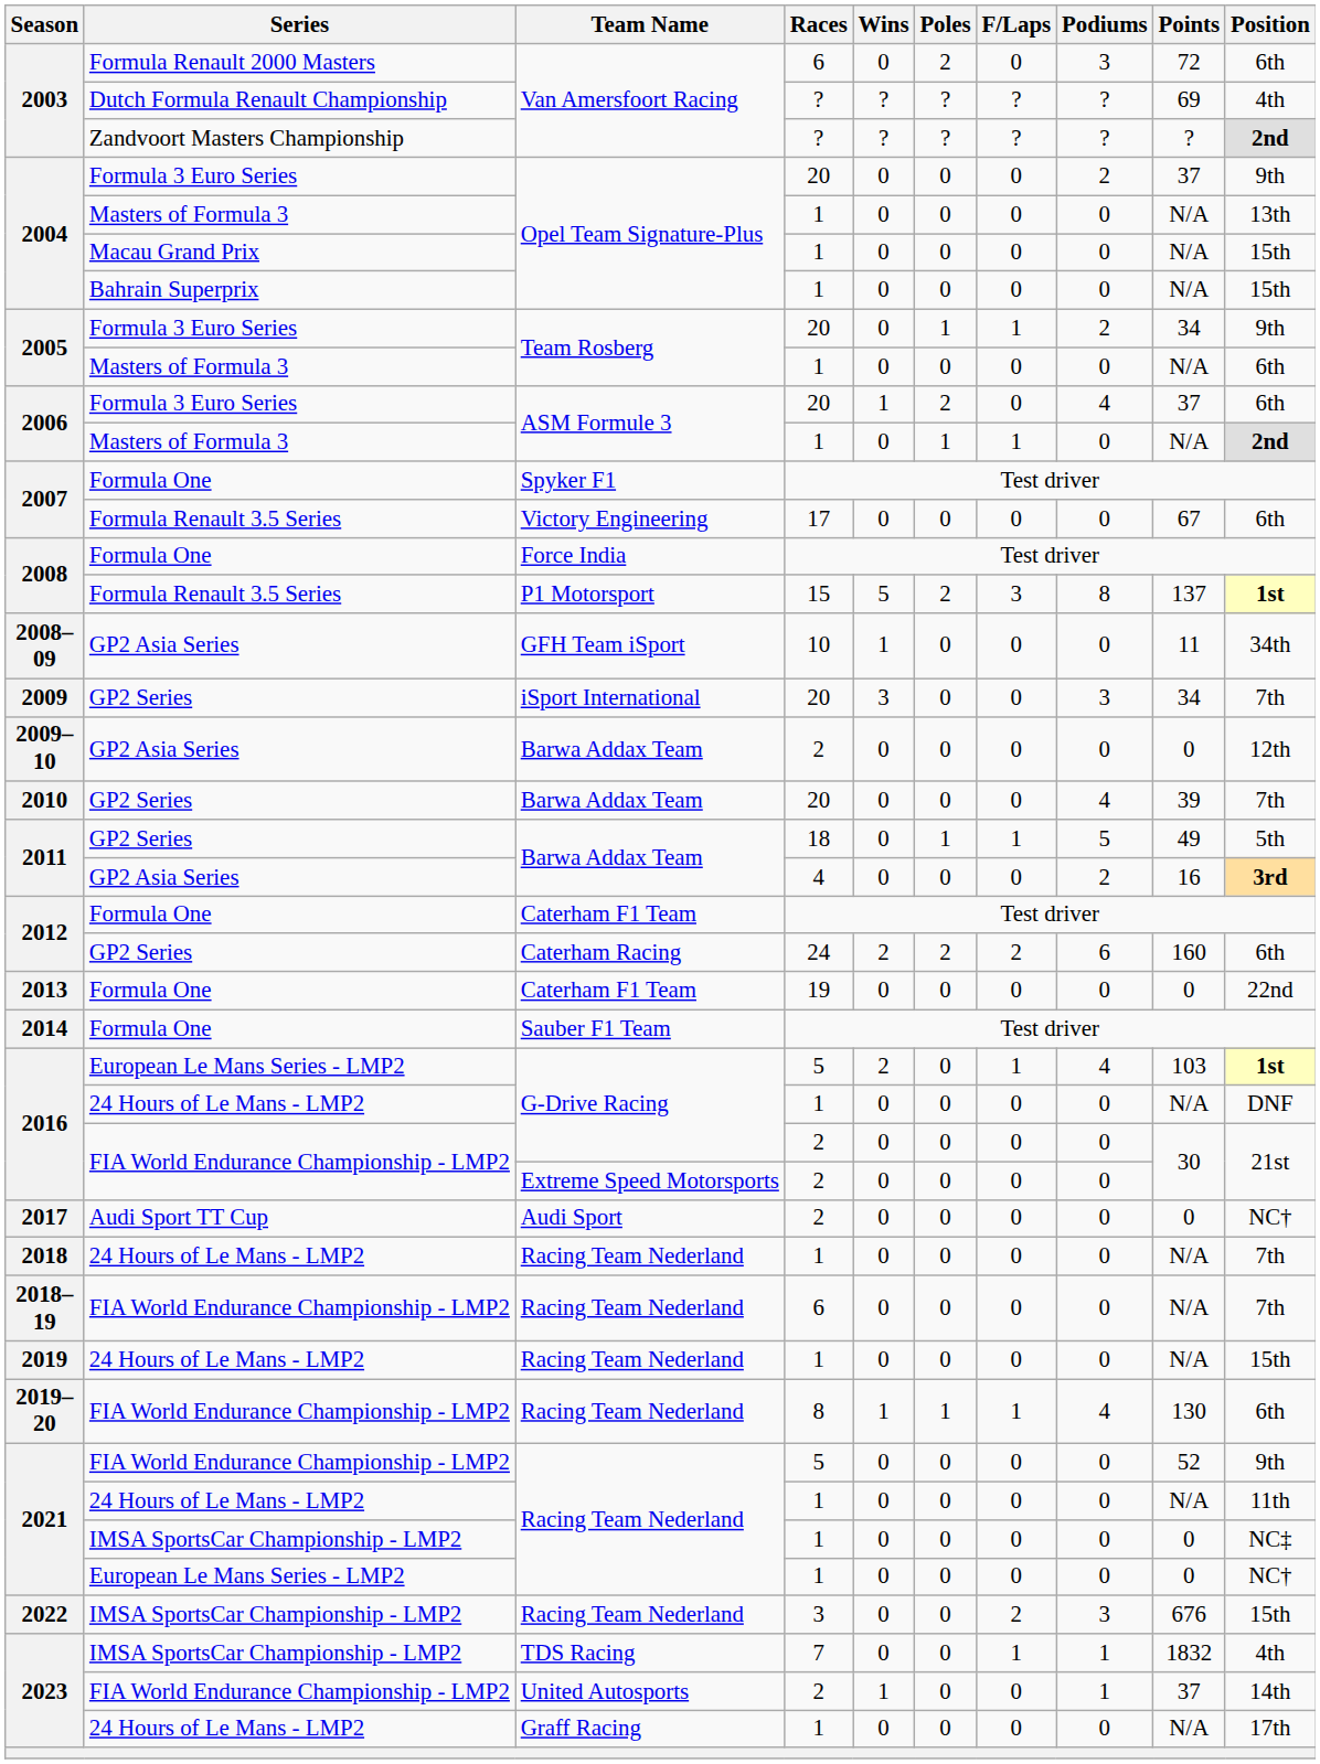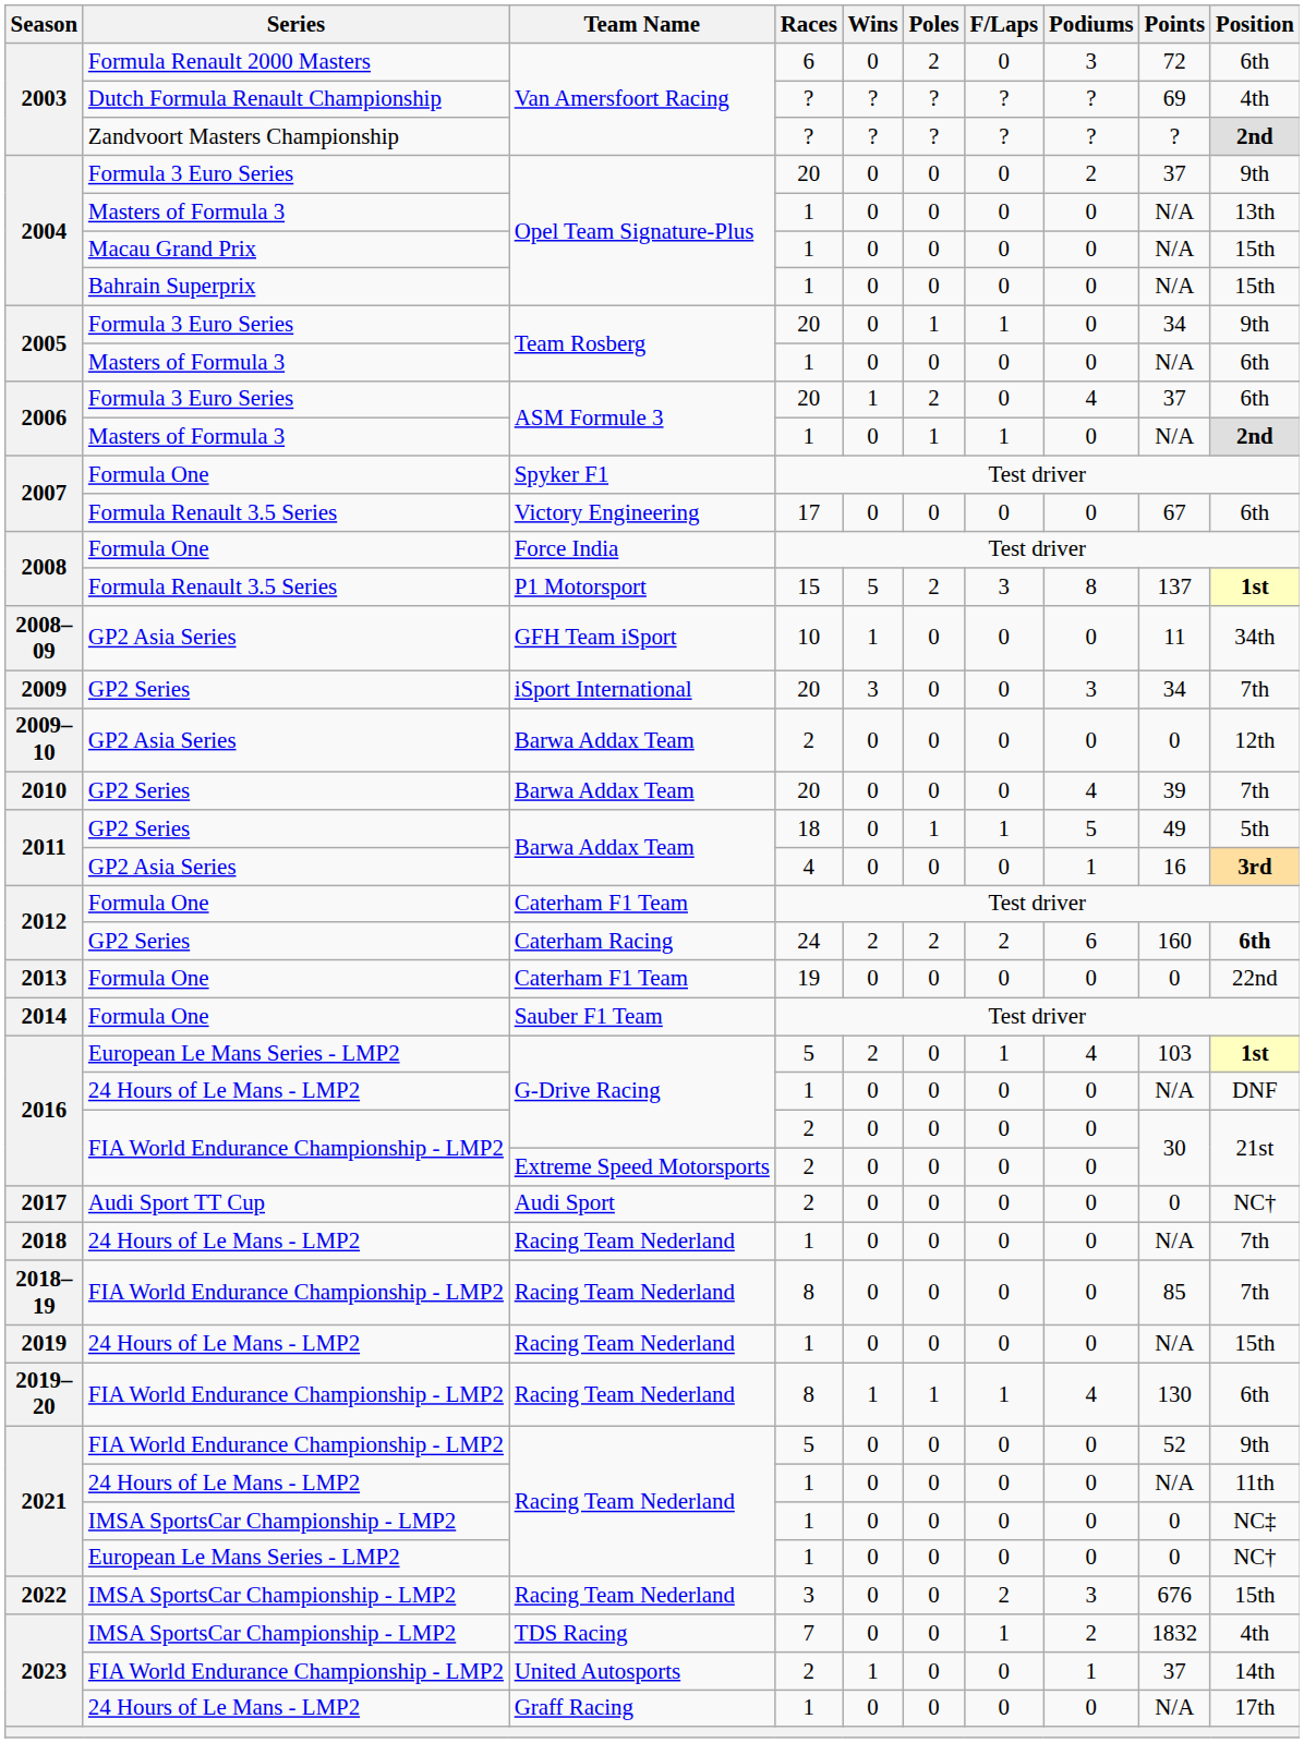 <table class="wikitable" style="font-size: 90%; text-align:center">
 <tr>
 <th>Season</th>
 <th>Series</th>
 <th>Team Name</th>
 <th>Races</th>
 <th>Wins</th>
 <th>Poles</th>
 <th>F/Laps</th>
 <th>Podiums</th>
 <th>Points</th>
 <th>Position</th>
 </tr>
 <tr>
 <th rowspan=3>2003</th>
 <td align=left><a href='#'>Formula Renault 2000 Masters</a></td>
 <td align=left rowspan=3><a href='#'>Van Amersfoort Racing</a></td>
 <td>6</td>
 <td>0</td>
 <td>2</td>
 <td>0</td>
 <td>3</td>
 <td>72</td>
 <td>6th</td>
 </tr>
 <tr>
 <td align=left><a href='#'>Dutch Formula Renault Championship</a></td>
 <td>?</td>
 <td>?</td>
 <td>?</td>
 <td>?</td>
 <td>?</td>
 <td>69</td>
 <td>4th</td>
 </tr>
 <tr>
 <td align=left>Zandvoort Masters Championship</td>
 <td>?</td>
 <td>?</td>
 <td>?</td>
 <td>?</td>
 <td>?</td>
 <td>?</td>
 <td style="background:#DFDFDF;"><strong>2nd</strong></td>
 </tr>
 <tr>
 <th rowspan=4>2004</th>
 <td align=left><a href='#'>Formula 3 Euro Series</a></td>
 <td align=left rowspan=4><a href='#'>Opel Team Signature-Plus</a></td>
 <td>20</td>
 <td>0</td>
 <td>0</td>
 <td>0</td>
 <td>2</td>
 <td>37</td>
 <td>9th</td>
 </tr>
 <tr>
 <td align=left><a href='#'>Masters of Formula 3</a></td>
 <td>1</td>
 <td>0</td>
 <td>0</td>
 <td>0</td>
 <td>0</td>
 <td>N/A</td>
 <td>13th</td>
 </tr>
 <tr>
 <td align=left><a href='#'>Macau Grand Prix</a></td>
 <td>1</td>
 <td>0</td>
 <td>0</td>
 <td>0</td>
 <td>0</td>
 <td>N/A</td>
 <td>15th</td>
 </tr>
 <tr>
 <td align=left><a href='#'>Bahrain Superprix</a></td>
 <td>1</td>
 <td>0</td>
 <td>0</td>
 <td>0</td>
 <td>0</td>
 <td>N/A</td>
 <td>15th</td>
 </tr>
 <tr>
 <th rowspan=2>2005</th>
 <td align=left><a href='#'>Formula 3 Euro Series</a></td>
 <td align=left rowspan=2><a href='#'>Team Rosberg</a></td>
 <td>20</td>
 <td>0</td>
 <td>1</td>
 <td>1</td>
-<td>2</td>
+<td>0</td>
 <td>34</td>
 <td>9th</td>
 </tr>
 <tr>
 <td align=left><a href='#'>Masters of Formula 3</a></td>
 <td>1</td>
 <td>0</td>
 <td>0</td>
 <td>0</td>
 <td>0</td>
 <td>N/A</td>
 <td>6th</td>
 </tr>
 <tr>
 <th rowspan=2>2006</th>
 <td align=left><a href='#'>Formula 3 Euro Series</a></td>
 <td align=left rowspan=2><a href='#'>ASM Formule 3</a></td>
 <td>20</td>
 <td>1</td>
 <td>2</td>
 <td>0</td>
 <td>4</td>
 <td>37</td>
 <td>6th</td>
 </tr>
 <tr>
 <td align=left><a href='#'>Masters of Formula 3</a></td>
 <td>1</td>
 <td>0</td>
 <td>1</td>
 <td>1</td>
 <td>0</td>
 <td>N/A</td>
 <td style="background:#DFDFDF;"><strong>2nd</strong></td>
 </tr>
 <tr>
 <th rowspan=2>2007</th>
 <td align=left><a href='#'>Formula One</a></td>
 <td align=left><a href='#'>Spyker F1</a></td>
 <td colspan=7>Test driver</td>
 </tr>
 <tr>
 <td align=left><a href='#'>Formula Renault 3.5 Series</a></td>
 <td align=left><a href='#'>Victory Engineering</a></td>
 <td>17</td>
 <td>0</td>
 <td>0</td>
 <td>0</td>
 <td>0</td>
 <td>67</td>
 <td>6th</td>
 </tr>
 <tr>
 <th rowspan=2>2008</th>
 <td align=left><a href='#'>Formula One</a></td>
 <td align=left><a href='#'>Force India</a></td>
 <td colspan=7>Test driver</td>
 </tr>
 <tr>
 <td align=left><a href='#'>Formula Renault 3.5 Series</a></td>
 <td align=left><a href='#'>P1 Motorsport</a></td>
 <td>15</td>
 <td>5</td>
 <td>2</td>
 <td>3</td>
 <td>8</td>
 <td>137</td>
 <td style="background:#FFFFBF;"><strong>1st</strong></td>
 </tr>
 <tr>
 <th>2008–09</th>
 <td align=left><a href='#'>GP2 Asia Series</a></td>
 <td align=left><a href='#'>GFH Team iSport</a></td>
 <td>10</td>
 <td>1</td>
 <td>0</td>
 <td>0</td>
 <td>0</td>
 <td>11</td>
 <td>34th</td>
 </tr>
 <tr>
 <th>2009</th>
 <td align=left><a href='#'>GP2 Series</a></td>
 <td align=left><a href='#'>iSport International</a></td>
 <td>20</td>
 <td>3</td>
 <td>0</td>
 <td>0</td>
 <td>3</td>
 <td>34</td>
 <td>7th</td>
 </tr>
 <tr>
 <th>2009–10</th>
 <td align=left><a href='#'>GP2 Asia Series</a></td>
 <td align=left><a href='#'>Barwa Addax Team</a></td>
 <td>2</td>
 <td>0</td>
 <td>0</td>
 <td>0</td>
 <td>0</td>
 <td>0</td>
 <td>12th</td>
 </tr>
 <tr>
 <th>2010</th>
 <td align=left><a href='#'>GP2 Series</a></td>
 <td align=left><a href='#'>Barwa Addax Team</a></td>
 <td>20</td>
 <td>0</td>
 <td>0</td>
 <td>0</td>
 <td>4</td>
 <td>39</td>
 <td>7th</td>
 </tr>
 <tr>
 <th rowspan=2>2011</th>
 <td align=left><a href='#'>GP2 Series</a></td>
 <td align=left rowspan=2><a href='#'>Barwa Addax Team</a></td>
 <td>18</td>
 <td>0</td>
 <td>1</td>
 <td>1</td>
 <td>5</td>
 <td>49</td>
 <td>5th</td>
 </tr>
 <tr>
 <td align=left><a href='#'>GP2 Asia Series</a></td>
 <td>4</td>
 <td>0</td>
 <td>0</td>
 <td>0</td>
-<td>2</td>
+<td>1</td>
 <td>16</td>
 <td style="background:#FFDF9F;"><strong>3rd</strong></td>
 </tr>
 <tr>
 <th rowspan=2>2012</th>
 <td align=left><a href='#'>Formula One</a></td>
 <td align=left><a href='#'>Caterham F1 Team</a></td>
 <td colspan=7>Test driver</td>
 </tr>
 <tr>
 <td align=left><a href='#'>GP2 Series</a></td>
 <td align=left><a href='#'>Caterham Racing</a></td>
 <td>24</td>
 <td>2</td>
 <td>2</td>
 <td>2</td>
 <td>6</td>
 <td>160</td>
-<td>6th</td>
+<td><strong>6th</strong></td>
 </tr>
 <tr>
 <th>2013</th>
 <td align=left><a href='#'>Formula One</a></td>
 <td align=left><a href='#'>Caterham F1 Team</a></td>
 <td>19</td>
 <td>0</td>
 <td>0</td>
 <td>0</td>
 <td>0</td>
 <td>0</td>
 <td>22nd</td>
 </tr>
 <tr>
 <th>2014</th>
 <td align=left><a href='#'>Formula One</a></td>
 <td align=left><a href='#'>Sauber F1 Team</a></td>
 <td align="center" colspan=7>Test driver</td>
 </tr>
 <tr>
 <th rowspan=4>2016</th>
 <td align=left><a href='#'>European Le Mans Series - LMP2</a></td>
 <td align=left rowspan=3><a href='#'>G-Drive Racing</a></td>
 <td>5</td>
 <td>2</td>
 <td>0</td>
 <td>1</td>
 <td>4</td>
 <td>103</td>
 <td style="background:#FFFFBF;"><strong>1st</strong></td>
 </tr>
 <tr>
 <td align=left><a href='#'>24 Hours of Le Mans - LMP2</a></td>
 <td>1</td>
 <td>0</td>
 <td>0</td>
 <td>0</td>
 <td>0</td>
 <td>N/A</td>
 <td>DNF</td>
 </tr>
 <tr>
 <td align=left rowspan=2><a href='#'>FIA World Endurance Championship - LMP2</a></td>
 <td>2</td>
 <td>0</td>
 <td>0</td>
 <td>0</td>
 <td>0</td>
 <td rowspan=2>30</td>
 <td rowspan=2>21st</td>
 </tr>
 <tr>
 <td align=left nowrap><a href='#'>Extreme Speed Motorsports</a></td>
 <td>2</td>
 <td>0</td>
 <td>0</td>
 <td>0</td>
 <td>0</td>
 </tr>
 <tr>
 <th>2017</th>
 <td align=left><a href='#'>Audi Sport TT Cup</a></td>
 <td align=left><a href='#'>Audi Sport</a></td>
 <td>2</td>
 <td>0</td>
 <td>0</td>
 <td>0</td>
 <td>0</td>
 <td>0</td>
 <td>NC†</td>
 </tr>
 <tr>
 <th>2018</th>
 <td align=left><a href='#'>24 Hours of Le Mans - LMP2</a></td>
 <td align=left><a href='#'>Racing Team Nederland</a></td>
 <td>1</td>
 <td>0</td>
 <td>0</td>
 <td>0</td>
 <td>0</td>
 <td>N/A</td>
 <td>7th</td>
 </tr>
 <tr>
 <th>2018–19</th>
 <td align=left><a href='#'>FIA World Endurance Championship - LMP2</a></td>
 <td align=left><a href='#'>Racing Team Nederland</a></td>
-<td>6</td>
+<td>8</td>
 <td>0</td>
 <td>0</td>
 <td>0</td>
 <td>0</td>
-<td>N/A</td>
+<td>85</td>
 <td>7th</td>
 </tr>
 <tr>
 <th>2019</th>
 <td align=left><a href='#'>24 Hours of Le Mans - LMP2</a></td>
 <td align=left><a href='#'>Racing Team Nederland</a></td>
 <td>1</td>
 <td>0</td>
 <td>0</td>
 <td>0</td>
 <td>0</td>
 <td>N/A</td>
 <td>15th</td>
 </tr>
 <tr>
 <th>2019–20</th>
 <td align=left nowrap><a href='#'>FIA World Endurance Championship - LMP2</a></td>
 <td align=left nowrap><a href='#'>Racing Team Nederland</a></td>
 <td>8</td>
 <td>1</td>
 <td>1</td>
 <td>1</td>
 <td>4</td>
 <td>130</td>
 <td>6th</td>
 </tr>
 <tr>
 <th rowspan=4>2021</th>
 <td align=left><a href='#'>FIA World Endurance Championship - LMP2</a></td>
 <td align=left rowspan=4><a href='#'>Racing Team Nederland</a></td>
 <td>5</td>
 <td>0</td>
 <td>0</td>
 <td>0</td>
 <td>0</td>
 <td>52</td>
 <td>9th</td>
 </tr>
 <tr>
 <td align=left><a href='#'>24 Hours of Le Mans - LMP2</a></td>
 <td>1</td>
 <td>0</td>
 <td>0</td>
 <td>0</td>
 <td>0</td>
 <td>N/A</td>
 <td>11th</td>
 </tr>
 <tr>
 <td align=left><a href='#'>IMSA SportsCar Championship - LMP2</a></td>
 <td>1</td>
 <td>0</td>
 <td>0</td>
 <td>0</td>
 <td>0</td>
 <td>0</td>
 <td>NC‡</td>
 </tr>
 <tr>
 <td align=left><a href='#'>European Le Mans Series - LMP2</a></td>
 <td>1</td>
 <td>0</td>
 <td>0</td>
 <td>0</td>
 <td>0</td>
 <td>0</td>
 <td>NC†</td>
 </tr>
 <tr>
 <th>2022</th>
 <td align=left><a href='#'>IMSA SportsCar Championship - LMP2</a></td>
 <td align=left><a href='#'>Racing Team Nederland</a></td>
 <td>3</td>
 <td>0</td>
 <td>0</td>
 <td>2</td>
 <td>3</td>
 <td>676</td>
 <td>15th</td>
 </tr>
 <tr>
 <th rowspan="3">2023</th>
 <td align="left"><a href='#'>IMSA SportsCar Championship - LMP2</a></td>
 <td align="left"><a href='#'>TDS Racing</a></td>
 <td>7</td>
 <td>0</td>
 <td>0</td>
 <td>1</td>
-<td>1</td>
+<td>2</td>
 <td>1832</td>
 <td>4th</td>
 </tr>
 <tr>
 <td align=left><a href='#'>FIA World Endurance Championship - LMP2</a></td>
 <td align=left><a href='#'>United Autosports</a></td>
 <td>2</td>
 <td>1</td>
 <td>0</td>
 <td>0</td>
 <td>1</td>
 <td>37</td>
 <td>14th</td>
 </tr>
 <tr>
 <td align=left><a href='#'>24 Hours of Le Mans - LMP2</a></td>
 <td align=left><a href='#'>Graff Racing</a></td>
 <td>1</td>
 <td>0</td>
 <td>0</td>
 <td>0</td>
 <td>0</td>
 <td>N/A</td>
 <td>17th</td>
 </tr>
 <tr>
 <th colspan="10"></th>
 </tr>
 </table>
